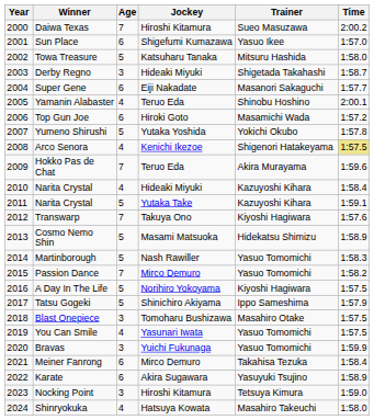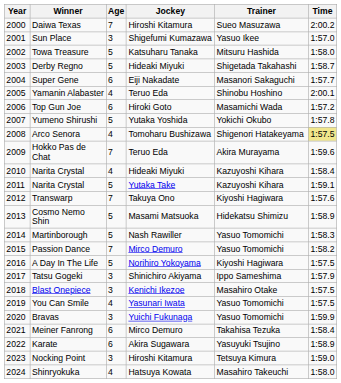 <table class="wikitable sortable" style="font-size:90%">
 <tr>
 <th width="36px">Year<br></th>
 <th width="120px">Winner<br></th>
 <th>Age<br></th>
 <th width="140px">Jockey<br></th>
 <th width="150px">Trainer<br></th>
 <th>Time<br></th>
 </tr>
 <tr>
 <td>2000</td>
 <td>Daiwa Texas</td>
 <td>7</td>
 <td>Hiroshi Kitamura</td>
 <td>Sueo Masuzawa</td>
 <td>2:00.2</td>
 </tr>
 <tr>
 <td>2001</td>
 <td>Sun Place</td>
-<td>6</td>
+<td>3</td>
 <td>Shigefumi Kumazawa</td>
 <td>Yasuo Ikee</td>
 <td>1:57.0</td>
 </tr>
 <tr>
 <td>2002</td>
 <td>Towa Treasure</td>
 <td>5</td>
 <td>Katsuharu Tanaka</td>
 <td>Mitsuru Hashida</td>
 <td>1:58.0</td>
 </tr>
 <tr>
 <td>2003</td>
 <td>Derby Regno</td>
-<td>3</td>
+<td>5</td>
 <td>Hideaki Miyuki</td>
 <td>Shigetada Takahashi</td>
 <td>1:58.7</td>
 </tr>
 <tr>
 <td>2004</td>
 <td>Super Gene</td>
 <td>6</td>
 <td>Eiji Nakadate</td>
 <td>Masanori Sakaguchi</td>
 <td>1:57.7</td>
 </tr>
 <tr>
 <td>2005</td>
 <td>Yamanin Alabaster</td>
 <td>4</td>
 <td>Teruo Eda</td>
 <td>Shinobu Hoshino</td>
 <td>2:00.1</td>
 </tr>
 <tr>
 <td>2006</td>
 <td>Top Gun Joe</td>
 <td>6</td>
 <td>Hiroki Goto</td>
 <td>Masamichi Wada</td>
 <td>1:57.2</td>
 </tr>
 <tr>
 <td>2007</td>
 <td>Yumeno Shirushi</td>
 <td>5</td>
 <td>Yutaka Yoshida</td>
 <td>Yokichi Okubo</td>
 <td>1:57.8</td>
 </tr>
 <tr>
 <td>2008</td>
 <td>Arco Senora</td>
 <td>4</td>
-<td><a href='#'>Kenichi Ikezoe</a></td>
+<td>Tomoharu Bushizawa</td>
 <td>Shigenori Hatakeyama</td>
 <td style="background: khaki;">1:57.5</td>
 </tr>
 <tr>
 <td>2009</td>
 <td>Hokko Pas de Chat</td>
 <td>7</td>
 <td>Teruo Eda</td>
 <td>Akira Murayama</td>
 <td>1:59.6</td>
 </tr>
 <tr>
 <td>2010</td>
 <td>Narita Crystal</td>
 <td>4</td>
 <td>Hideaki Miyuki</td>
 <td>Kazuyoshi Kihara</td>
 <td>1:58.4</td>
 </tr>
 <tr>
 <td>2011</td>
 <td>Narita Crystal</td>
 <td>5</td>
 <td><a href='#'>Yutaka Take</a></td>
 <td>Kazuyoshi Kihara</td>
 <td>1:59.1</td>
 </tr>
 <tr>
 <td>2012</td>
 <td>Transwarp</td>
 <td>7</td>
 <td>Takuya Ono</td>
 <td>Kiyoshi Hagiwara</td>
 <td>1:57.6</td>
 </tr>
 <tr>
 <td>2013</td>
 <td>Cosmo Nemo Shin</td>
 <td>5</td>
 <td>Masami Matsuoka</td>
 <td>Hidekatsu Shimizu</td>
 <td>1:58.9</td>
 </tr>
 <tr>
 <td>2014</td>
 <td>Martinborough</td>
 <td>5</td>
 <td>Nash Rawiller</td>
 <td>Yasuo Tomomichi</td>
 <td>1:58.3</td>
 </tr>
 <tr>
 <td>2015</td>
 <td>Passion Dance</td>
 <td>7</td>
 <td><a href='#'>Mirco Demuro</a></td>
 <td>Yasuo Tomomichi</td>
 <td>1:58.2</td>
 </tr>
 <tr>
 <td>2016</td>
 <td>A Day In The Life</td>
 <td>5</td>
 <td><a href='#'>Norihiro Yokoyama</a></td>
 <td>Kiyoshi Hagiwara</td>
 <td>1:57.5</td>
 </tr>
 <tr>
 <td>2017</td>
 <td>Tatsu Gogeki</td>
-<td>5</td>
+<td>3</td>
 <td>Shinichiro Akiyama</td>
 <td>Ippo Sameshima</td>
 <td>1:57.9</td>
 </tr>
 <tr>
 <td>2018</td>
 <td><a href='#'>Blast Onepiece</a></td>
 <td>3</td>
-<td>Tomoharu Bushizawa</td>
+<td><a href='#'>Kenichi Ikezoe</a></td>
 <td>Masahiro Otake</td>
 <td>1:57.5</td>
 </tr>
 <tr>
 <td>2019</td>
 <td>You Can Smile</td>
 <td>4</td>
 <td><a href='#'>Yasunari Iwata</a></td>
 <td>Yasuo Tomomichi</td>
 <td>1:57.5</td>
 </tr>
 <tr>
 <td>2020</td>
 <td>Bravas</td>
 <td>3</td>
 <td><a href='#'>Yuichi Fukunaga</a></td>
 <td>Yasuo Tomomichi</td>
 <td>1:59.9</td>
 </tr>
 <tr>
 <td>2021</td>
 <td>Meiner Fanrong</td>
 <td>6</td>
 <td>Mirco Demuro</td>
 <td>Takahisa Tezuka</td>
 <td>1:58.4</td>
 </tr>
 <tr>
 <td>2022</td>
 <td>Karate</td>
 <td>6</td>
 <td>Akira Sugawara</td>
 <td>Yasuyuki Tsujino</td>
 <td>1:58.9</td>
 </tr>
 <tr>
 <td>2023</td>
 <td>Nocking Point</td>
 <td>3</td>
 <td>Hiroshi Kitamura</td>
 <td>Tetsuya Kimura</td>
 <td>1:59.0</td>
 </tr>
 <tr>
 <td>2024</td>
 <td>Shinryokuka</td>
 <td>4</td>
 <td>Hatsuya Kowata</td>
 <td>Masahiro Takeuchi</td>
 <td>1:58.0</td>
 </tr>
 </table>
